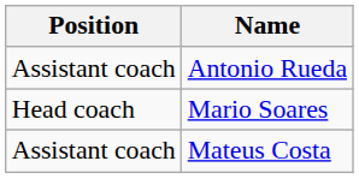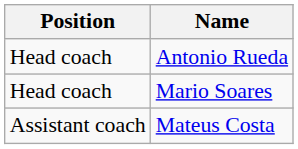 <table class="wikitable">
 <tr>
 <th>Position</th>
 <th>Name</th>
 </tr>
 <tr>
-<td>Assistant coach</td>
+<td>Head coach</td>
 <td> <a href='#'>Antonio Rueda</a></td>
 </tr>
 <tr>
 <td>Head coach</td>
 <td> <a href='#'>Mario Soares</a></td>
 </tr>
 <tr>
 <td>Assistant coach</td>
 <td> <a href='#'>Mateus Costa</a></td>
 </tr>
 </table>
